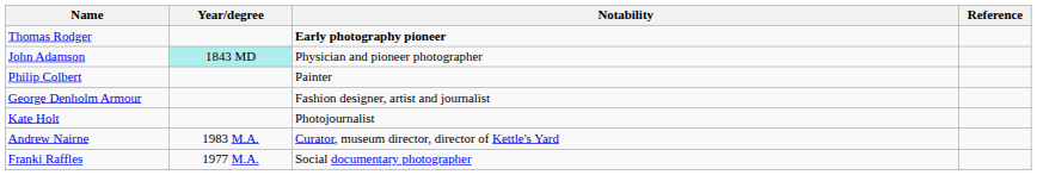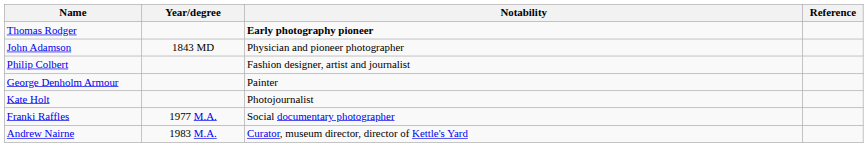 <table class="wikitable sortable" style="width:100%">
 <tr>
 <th style="width:*;">Name</th>
 <th style="width:12%;">Year/degree</th>
 <th style="width:65%;" class="unsortable">Notability</th>
 <th style="width:*;" class="unsortable">Reference</th>
 </tr>
 <tr>
 <td><a href='#'>Thomas Rodger</a></td>
 <td style="text-align:center;"></td>
 <td><strong>Early photography pioneer</strong></td>
 <td style="text-align:center;"></td>
 </tr>
 <tr>
 <td><a href='#'>John Adamson</a></td>
-<td style="background: paleturquoise; text-align:center;">1843 MD</td>
+<td style="text-align:center;">1843 MD</td>
 <td>Physician and pioneer photographer</td>
 <td style="text-align:center;"></td>
 </tr>
 <tr>
 <td><a href='#'>Philip Colbert</a></td>
 <td style="text-align:center;"></td>
-<td>Painter</td>
+<td>Fashion designer, artist and journalist</td>
 <td style="text-align:center;"></td>
 </tr>
 <tr>
 <td><a href='#'>George Denholm Armour</a></td>
 <td style="text-align:center;"></td>
-<td>Fashion designer, artist and journalist</td>
+<td>Painter</td>
 <td style="text-align:center;"></td>
 </tr>
 <tr>
 <td><a href='#'>Kate Holt</a></td>
 <td style="text-align:center;"></td>
 <td>Photojournalist</td>
 <td style="text-align:center;"></td>
 </tr>
 <tr>
+<td><a href='#'>Franki Raffles</a></td>
+<td style="text-align:center;">1977 <a href='#'>M.A.</a></td>
+<td>Social <a href='#'>documentary photographer</a></td>
+<td style="text-align:center;"></td>
+</tr>
+<tr>
 <td><a href='#'>Andrew Nairne</a></td>
 <td style="text-align:center;">1983 <a href='#'>M.A.</a></td>
 <td><a href='#'>Curator</a>, museum director, director of <a href='#'>Kettle's Yard</a></td>
 <td style="text-align:center;"></td>
 </tr>
-<tr>
-<td><a href='#'>Franki Raffles</a></td>
-<td style="text-align:center;">1977 <a href='#'>M.A.</a></td>
-<td>Social <a href='#'>documentary photographer</a></td>
-<td style="text-align:center;"></td>
-</tr>
 </table>
